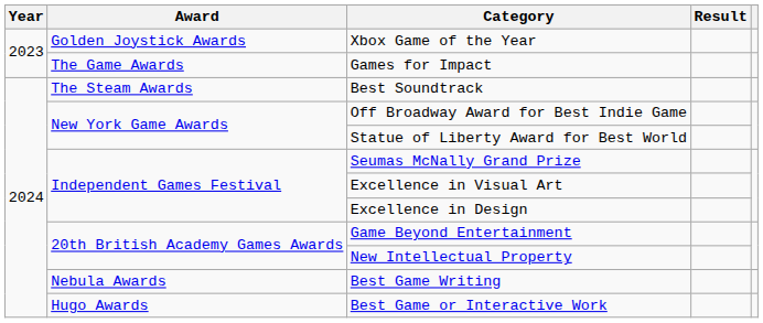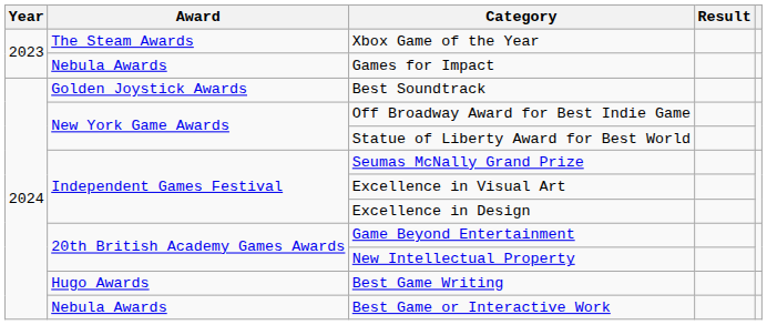 <table class="wikitable sortable">
 <tr>
 <th>Year</th>
 <th>Award</th>
 <th>Category</th>
 <th>Result</th>
 <th></th>
 </tr>
 <tr>
 <td style="text-align:center;" rowspan="2">2023</td>
-<td><a href='#'>Golden Joystick Awards</a></td>
+<td><a href='#'>The Steam Awards</a></td>
 <td>Xbox Game of the Year</td>
 <td></td>
 <td style="text-align:center;"></td>
 </tr>
 <tr>
-<td><a href='#'>The Game Awards</a></td>
+<td><a href='#'>Nebula Awards</a></td>
 <td>Games for Impact</td>
 <td></td>
 <td style="text-align:center;"></td>
 </tr>
 <tr>
 <td style="text-align:center;" rowspan ="10">2024</td>
-<td><a href='#'>The Steam Awards</a></td>
+<td><a href='#'>Golden Joystick Awards</a></td>
 <td>Best Soundtrack</td>
 <td></td>
 <td style="text-align:center;"></td>
 </tr>
 <tr>
 <td rowspan="2"><a href='#'>New York Game Awards</a></td>
 <td>Off Broadway Award for Best Indie Game</td>
 <td></td>
 <td style="text-align:center;" rowspan="2"></td>
 </tr>
 <tr>
 <td>Statue of Liberty Award for Best World</td>
 <td></td>
 </tr>
 <tr>
 <td rowspan="3"><a href='#'>Independent Games Festival</a></td>
 <td><a href='#'>Seumas McNally Grand Prize</a></td>
 <td></td>
 <td style="text-align:center;" rowspan="3"></td>
 </tr>
 <tr>
 <td>Excellence in Visual Art</td>
 <td></td>
 </tr>
 <tr>
 <td>Excellence in Design</td>
 <td></td>
 </tr>
 <tr>
 <td rowspan="2"><a href='#'>20th British Academy Games Awards</a></td>
 <td><a href='#'>Game Beyond Entertainment</a></td>
 <td></td>
 <td style="text-align:center;" rowspan="2"></td>
 </tr>
 <tr>
 <td><a href='#'>New Intellectual Property</a></td>
 <td></td>
 </tr>
 <tr>
-<td><a href='#'>Nebula Awards</a></td>
+<td><a href='#'>Hugo Awards</a></td>
 <td><a href='#'>Best Game Writing</a></td>
 <td></td>
 <td style="text-align:center;"></td>
 </tr>
 <tr>
-<td><a href='#'>Hugo Awards</a></td>
+<td><a href='#'>Nebula Awards</a></td>
 <td><a href='#'>Best Game or Interactive Work</a></td>
 <td></td>
 <td style="text-align:center;" rowspan="1"></td>
 </tr>
 </table>
